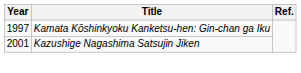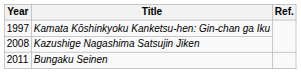 <table class="wikitable">
 <tr>
 <th>Year</th>
 <th>Title</th>
 <th>Ref.</th>
 </tr>
 <tr>
 <td>1997</td>
 <td><em>Kamata Kōshinkyoku Kanketsu-hen: Gin-chan ga Iku</em></td>
 <td rowspan="2"></td>
 </tr>
 <tr>
-<td>2001</td>
+<td>2008</td>
 <td><em>Kazushige Nagashima Satsujin Jiken</em></td>
 </tr>
+<tr>
+<td>2011</td>
+<td><em>Bungaku Seinen</em></td>
+<td></td>
+</tr>
 </table>
